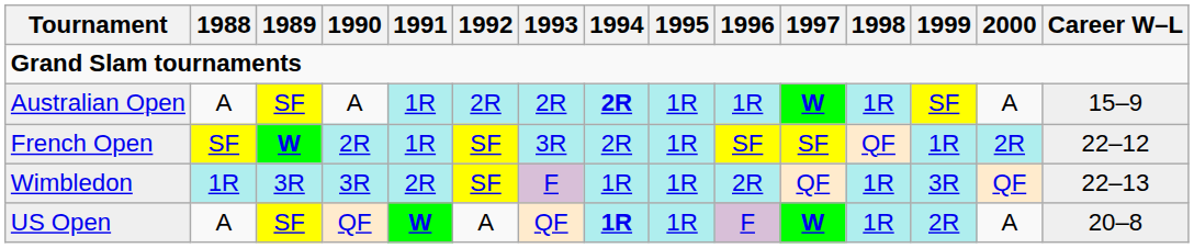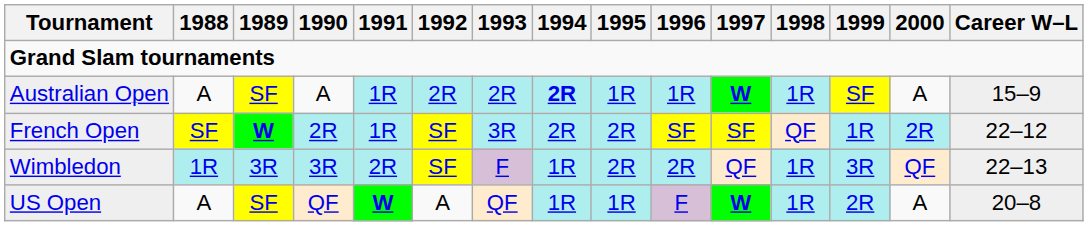 <table class=wikitable style=text-align:center;font-size:97%>
 <tr>
 <th>Tournament</th>
 <th>1988</th>
 <th>1989</th>
 <th>1990</th>
 <th>1991</th>
 <th>1992</th>
 <th>1993</th>
 <th>1994</th>
 <th>1995</th>
 <th>1996</th>
 <th>1997</th>
 <th>1998</th>
 <th>1999</th>
 <th>2000</th>
 <th>Career W–L</th>
 </tr>
 <tr>
 <td colspan=25 align=left><strong>Grand Slam tournaments</strong></td>
 </tr>
 <tr>
 <td bgcolor=#EFEFEF align=left><a href='#'>Australian Open</a></td>
 <td style="text-align:center;">A</td>
 <td style="text-align:center; background:yellow;"><a href='#'>SF</a></td>
 <td style="text-align:center;">A</td>
 <td style="text-align:center; background:#afeeee;"><a href='#'>1R</a></td>
 <td style="text-align:center; background:#afeeee;"><a href='#'>2R</a></td>
 <td style="text-align:center; background:#afeeee;"><a href='#'>2R</a></td>
 <td style="text-align:center; background:#afeeee;"><strong><a href='#'>2R</a></strong></td>
 <td style="text-align:center; background:#afeeee;"><a href='#'>1R</a></td>
 <td style="text-align:center; background:#afeeee;"><a href='#'>1R</a></td>
 <td style="text-align:center; background:#0f0;"><a href='#'><strong>W</strong></a></td>
 <td style="text-align:center; background:#afeeee;"><a href='#'>1R</a></td>
 <td style="text-align:center; background:yellow;"><a href='#'>SF</a></td>
 <td style="text-align:center;">A</td>
 <td style="text-align:center; background:#efefef;">15–9</td>
 </tr>
 <tr>
 <td bgcolor=#EFEFEF align=left><a href='#'>French Open</a></td>
 <td style="text-align:center; background:yellow;"><a href='#'>SF</a></td>
 <td style="text-align:center; background:#0f0;"><a href='#'><strong>W</strong></a></td>
 <td style="text-align:center; background:#afeeee;"><a href='#'>2R</a></td>
 <td style="text-align:center; background:#afeeee;"><a href='#'>1R</a></td>
 <td style="text-align:center; background:yellow;"><a href='#'>SF</a></td>
 <td style="text-align:center; background:#afeeee;"><a href='#'>3R</a></td>
 <td style="text-align:center; background:#afeeee;"><a href='#'>2R</a></td>
-<td style="text-align:center; background:#afeeee;"><a href='#'>1R</a></td>
+<td style="text-align:center; background:#afeeee;"><a href='#'>2R</a></td>
 <td style="text-align:center; background:yellow;"><a href='#'>SF</a></td>
 <td style="text-align:center; background:yellow;"><a href='#'>SF</a></td>
 <td style="text-align:center; background:#ffebcd;"><a href='#'>QF</a></td>
 <td style="text-align:center; background:#afeeee;"><a href='#'>1R</a></td>
 <td style="text-align:center; background:#afeeee;"><a href='#'>2R</a></td>
 <td style="text-align:center; background:#efefef;">22–12</td>
 </tr>
 <tr>
 <td bgcolor=#EFEFEF align=left><a href='#'>Wimbledon</a></td>
 <td style="text-align:center; background:#afeeee;"><a href='#'>1R</a></td>
 <td style="text-align:center; background:#afeeee;"><a href='#'>3R</a></td>
 <td style="text-align:center; background:#afeeee;"><a href='#'>3R</a></td>
 <td style="text-align:center; background:#afeeee;"><a href='#'>2R</a></td>
 <td style="text-align:center; background:yellow;"><a href='#'>SF</a></td>
 <td style="text-align:center; background:thistle;"><a href='#'>F</a></td>
 <td style="text-align:center; background:#afeeee;"><a href='#'>1R</a></td>
-<td style="text-align:center; background:#afeeee;"><a href='#'>1R</a></td>
+<td style="text-align:center; background:#afeeee;"><a href='#'>2R</a></td>
 <td style="text-align:center; background:#afeeee;"><a href='#'>2R</a></td>
 <td style="text-align:center; background:#ffebcd;"><a href='#'>QF</a></td>
 <td style="text-align:center; background:#afeeee;"><a href='#'>1R</a></td>
 <td style="text-align:center; background:#afeeee;"><a href='#'>3R</a></td>
 <td style="text-align:center; background:#ffebcd;"><a href='#'>QF</a></td>
 <td style="text-align:center; background:#efefef;">22–13</td>
 </tr>
 <tr>
 <td bgcolor=#EFEFEF align=left><a href='#'>US Open</a></td>
 <td style="text-align:center;">A</td>
 <td style="text-align:center; background:yellow;"><a href='#'>SF</a></td>
 <td style="text-align:center; background:#ffebcd;"><a href='#'>QF</a></td>
 <td style="text-align:center; background:#0f0;"><a href='#'><strong>W</strong></a></td>
 <td style="text-align:center;">A</td>
 <td style="text-align:center; background:#ffebcd;"><a href='#'>QF</a></td>
-<td style="text-align:center; background:#afeeee;"><strong><a href='#'>1R</a></strong></td>
+<td style="text-align:center; background:#afeeee;"><a href='#'>1R</a></td>
 <td style="text-align:center; background:#afeeee;"><a href='#'>1R</a></td>
 <td style="text-align:center; background:thistle;"><a href='#'>F</a></td>
 <td style="text-align:center; background:#0f0;"><a href='#'><strong>W</strong></a></td>
 <td style="text-align:center; background:#afeeee;"><a href='#'>1R</a></td>
 <td style="text-align:center; background:#afeeee;"><a href='#'>2R</a></td>
 <td style="text-align:center;">A</td>
 <td style="text-align:center; background:#efefef;">20–8</td>
 </tr>
 </table>
